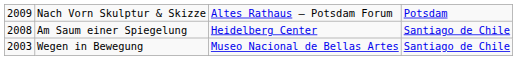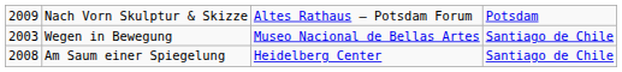 <table class="wikitable">
 <tr>
 <td>2009</td>
 <td>Nach Vorn Skulptur & Skizze</td>
 <td><a href='#'>Altes Rathaus</a> – Potsdam Forum</td>
 <td><a href='#'>Potsdam</a></td>
 </tr>
 <tr>
+<td>2003</td>
+<td>Wegen in Bewegung</td>
+<td><a href='#'>Museo Nacional de Bellas Artes</a></td>
+<td><a href='#'>Santiago de Chile</a></td>
+</tr>
+<tr>
 <td>2008</td>
 <td>Am Saum einer Spiegelung</td>
 <td><a href='#'>Heidelberg Center</a></td>
 <td><a href='#'>Santiago de Chile</a></td>
 </tr>
-<tr>
-<td>2003</td>
-<td>Wegen in Bewegung</td>
-<td><a href='#'>Museo Nacional de Bellas Artes</a></td>
-<td><a href='#'>Santiago de Chile</a></td>
-</tr>
 </table>
